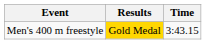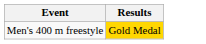 <table class="wikitable">
 <tr>
 <th>Event</th>
 <th>Results</th>
-<th>Time</th>
 </tr>
 <tr>
 <td>Men's 400 m freestyle</td>
 <td bgcolor="Gold">Gold Medal</td>
-<td>3:43.15</td>
 </tr>
 </table>
